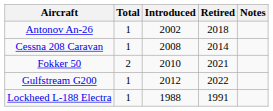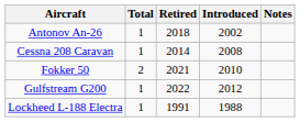 <table class="wikitable" style="margin:0.5em auto; text-align:center">
 <tr>
 <th>Aircraft</th>
 <th>Total</th>
+<th>Retired</th>
 <th>Introduced</th>
-<th>Retired</th>
 <th>Notes</th>
 </tr>
 <tr>
 <td><a href='#'>Antonov An-26</a></td>
 <td>1</td>
+<td>2018</td>
 <td>2002</td>
-<td>2018</td>
 <td></td>
 </tr>
 <tr>
 <td><a href='#'>Cessna 208 Caravan</a></td>
 <td>1</td>
+<td>2014</td>
 <td>2008</td>
-<td>2014</td>
 <td></td>
 </tr>
 <tr>
 <td><a href='#'>Fokker 50</a></td>
 <td>2</td>
+<td>2021</td>
 <td>2010</td>
-<td>2021</td>
 <td></td>
 </tr>
 <tr>
 <td><a href='#'>Gulfstream G200</a></td>
 <td>1</td>
+<td>2022</td>
 <td>2012</td>
-<td>2022</td>
 <td></td>
 </tr>
 <tr>
 <td><a href='#'>Lockheed L-188 Electra</a></td>
 <td>1</td>
+<td>1991</td>
 <td>1988</td>
-<td>1991</td>
 <td></td>
 </tr>
 </table>
